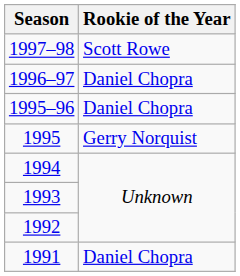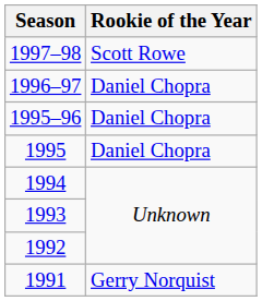 <table class="wikitable">
 <tr>
 <th>Season</th>
 <th>Rookie of the Year</th>
 </tr>
 <tr>
 <td align=center><a href='#'>1997–98</a></td>
 <td> <a href='#'>Scott Rowe</a></td>
 </tr>
 <tr>
 <td align=center><a href='#'>1996–97</a></td>
 <td> <a href='#'>Daniel Chopra</a></td>
 </tr>
 <tr>
 <td align=center><a href='#'>1995–96</a></td>
 <td> <a href='#'>Daniel Chopra</a></td>
 </tr>
 <tr>
 <td align=center><a href='#'>1995</a></td>
-<td> <a href='#'>Gerry Norquist</a></td>
+<td> <a href='#'>Daniel Chopra</a></td>
 </tr>
 <tr>
 <td align=center><a href='#'>1994</a></td>
 <td rowspan=3 align=center><em>Unknown</em></td>
 </tr>
 <tr>
 <td align=center><a href='#'>1993</a></td>
 </tr>
 <tr>
 <td align=center><a href='#'>1992</a></td>
 </tr>
 <tr>
 <td align=center><a href='#'>1991</a></td>
-<td> <a href='#'>Daniel Chopra</a></td>
+<td> <a href='#'>Gerry Norquist</a></td>
 </tr>
 </table>
